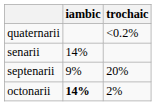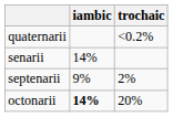 <table class = "wikitable floatright">
 <tr>
 <th></th>
 <th>iambic</th>
 <th>trochaic</th>
 </tr>
 <tr>
 <td>quaternarii</td>
 <td></td>
 <td><0.2%</td>
 </tr>
 <tr>
 <td>senarii</td>
 <td>14%</td>
 <td></td>
 </tr>
 <tr>
 <td>septenarii</td>
 <td>9%</td>
-<td>20%</td>
+<td>2%</td>
 </tr>
 <tr>
 <td>octonarii</td>
 <td><strong>14%</strong></td>
-<td>2%</td>
+<td>20%</td>
 </tr>
 </table>
